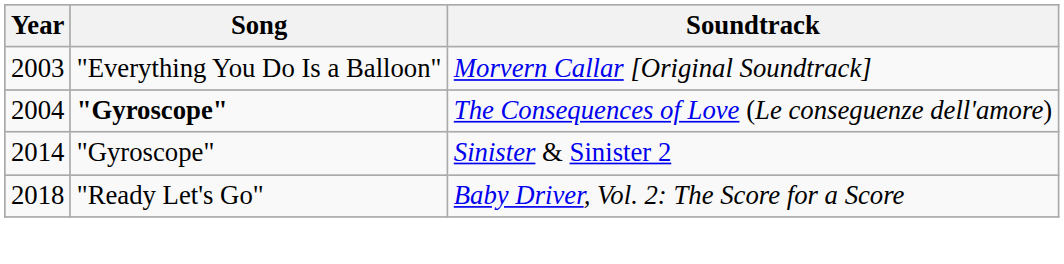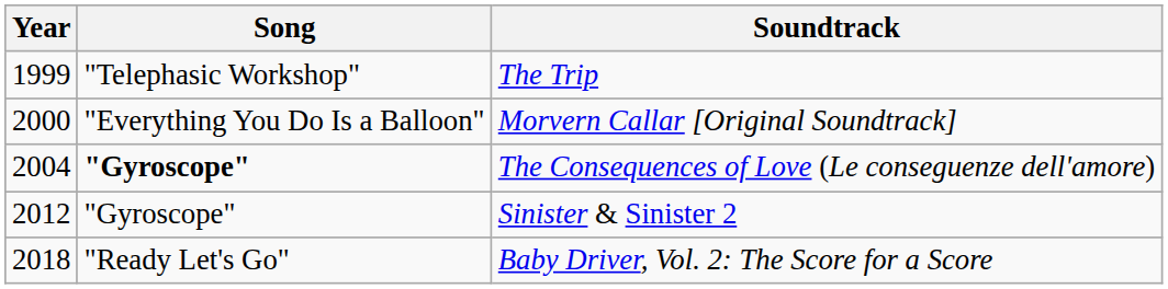 <table class="wikitable">
 <tr>
 <th>Year</th>
 <th>Song</th>
 <th>Soundtrack</th>
 </tr>
 <tr>
-<td>2003</td>
+<td>1999</td>
+<td>"Telephasic Workshop"</td>
+<td><em><a href='#'>The Trip</a></em></td>
+</tr>
+<tr>
+<td>2000</td>
 <td>"Everything You Do Is a Balloon"</td>
 <td><em><a href='#'>Morvern Callar</a> [Original Soundtrack]</em></td>
 </tr>
 <tr>
 <td>2004</td>
 <td><strong>"Gyroscope"</strong></td>
 <td><em><a href='#'>The Consequences of Love</a></em> (<em>Le conseguenze dell'amore</em>)</td>
 </tr>
 <tr>
-<td>2014</td>
+<td>2012</td>
 <td>"Gyroscope"</td>
 <td><em><a href='#'>Sinister</a></em> & <a href='#'>Sinister 2</a></td>
 </tr>
 <tr>
 <td>2018</td>
 <td>"Ready Let's Go"</td>
 <td><em><a href='#'>Baby Driver</a>, Vol. 2: The Score for a Score</em></td>
 </tr>
 </table>
